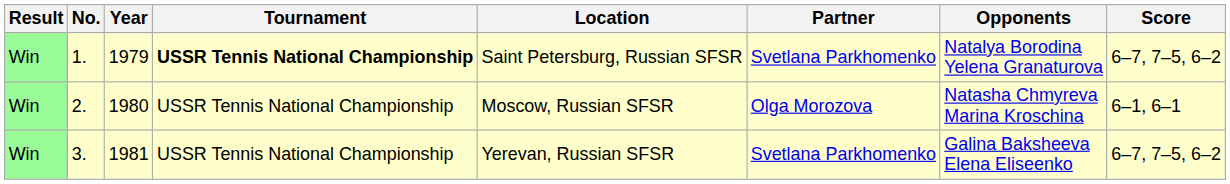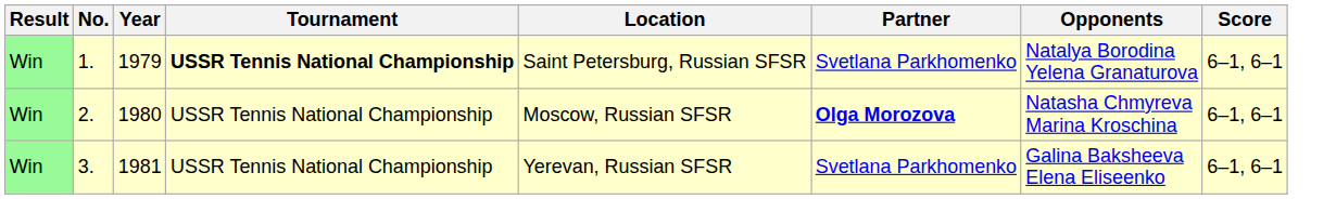 <table class="wikitable">
 <tr>
 <th>Result</th>
 <th>No.</th>
 <th>Year</th>
 <th>Tournament</th>
 <th>Location</th>
 <th>Partner</th>
 <th>Opponents</th>
 <th>Score</th>
 </tr>
 <tr bgcolor=#FFFFCC>
 <td style="background:#98fb98;">Win</td>
 <td>1.</td>
 <td>1979</td>
 <td><strong>USSR Tennis National Championship</strong></td>
 <td>Saint Petersburg, Russian SFSR</td>
 <td> <a href='#'>Svetlana Parkhomenko</a></td>
 <td> <a href='#'>Natalya Borodina</a> <br>  <a href='#'>Yelena Granaturova</a></td>
-<td>6–7, 7–5, 6–2</td>
+<td>6–1, 6–1</td>
 </tr>
 <tr bgcolor=#FFFFCC>
 <td style="background:#98fb98;">Win</td>
 <td>2.</td>
 <td>1980</td>
 <td>USSR Tennis National Championship</td>
 <td>Moscow, Russian SFSR</td>
-<td> <a href='#'>Olga Morozova</a></td>
+<td><strong> <a href='#'>Olga Morozova</a></strong></td>
 <td> <a href='#'>Natasha Chmyreva</a> <br>  <a href='#'>Marina Kroschina</a></td>
 <td>6–1, 6–1</td>
 </tr>
 <tr bgcolor=#FFFFCC>
 <td style="background:#98fb98;">Win</td>
 <td>3.</td>
 <td>1981</td>
 <td>USSR Tennis National Championship</td>
 <td>Yerevan, Russian SFSR</td>
 <td> <a href='#'>Svetlana Parkhomenko</a></td>
 <td> <a href='#'>Galina Baksheeva</a> <br>  <a href='#'>Elena Eliseenko</a></td>
-<td>6–7, 7–5, 6–2</td>
+<td>6–1, 6–1</td>
 </tr>
 </table>
